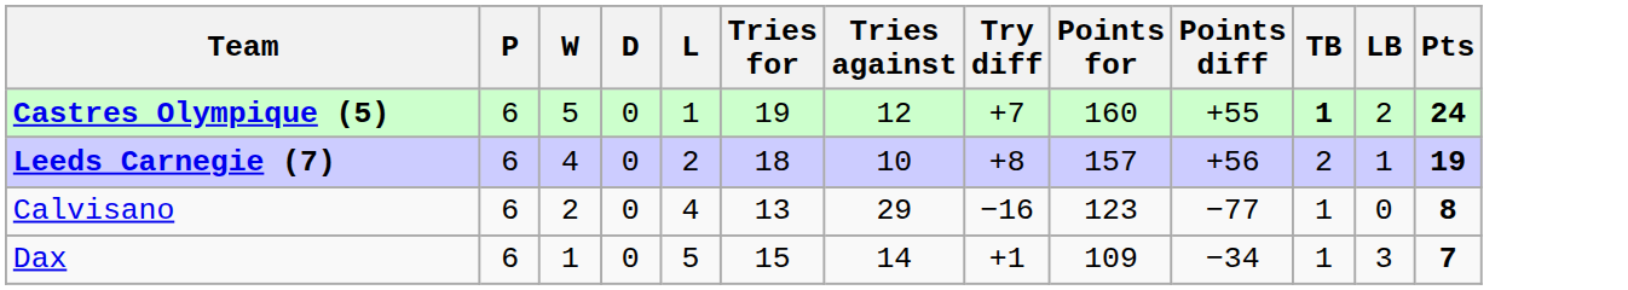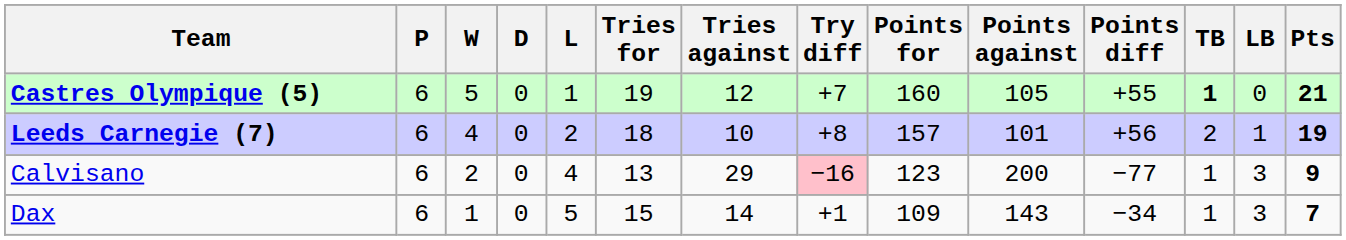 <table class="wikitable" style="text-align: center;">
 <tr>
 <th width="200">Team</th>
 <th width="20">P</th>
 <th width="20">W</th>
 <th width="20">D</th>
 <th width="20">L</th>
 <th width="20">Tries for</th>
 <th width="20">Tries against</th>
 <th width="20">Try diff</th>
 <th width="20">Points for</th>
+<th width="20">Points against</th>
 <th width="25">Points diff</th>
 <th width="20">TB</th>
 <th width="20">LB</th>
 <th width="20">Pts</th>
 </tr>
 <tr bgcolor="#ccffcc">
 <td align="left"> <strong><a href='#'>Castres Olympique</a> (5)</strong></td>
 <td>6</td>
 <td>5</td>
 <td>0</td>
 <td>1</td>
 <td>19</td>
 <td>12</td>
 <td>+7</td>
 <td>160</td>
+<td>105</td>
 <td>+55</td>
 <td><strong>1</strong></td>
-<td>2</td>
-<td><strong>24</strong></td>
+<td>0</td>
+<td><strong>21</strong></td>
 </tr>
 <tr bgcolor="#ccccff">
 <td align="left"> <strong><a href='#'>Leeds Carnegie</a> (7)</strong></td>
 <td>6</td>
 <td>4</td>
 <td>0</td>
 <td>2</td>
 <td>18</td>
 <td>10</td>
 <td>+8</td>
 <td>157</td>
+<td>101</td>
 <td>+56</td>
 <td>2</td>
 <td>1</td>
 <td><strong>19</strong></td>
 </tr>
 <tr>
 <td align="left"> <a href='#'>Calvisano</a></td>
 <td>6</td>
 <td>2</td>
 <td>0</td>
 <td>4</td>
 <td>13</td>
 <td>29</td>
-<td>−16</td>
+<td style="background: pink;">−16</td>
 <td>123</td>
+<td>200</td>
 <td>−77</td>
 <td>1</td>
-<td>0</td>
-<td><strong>8</strong></td>
+<td>3</td>
+<td><strong>9</strong></td>
 </tr>
 <tr>
 <td align="left"> <a href='#'>Dax</a></td>
 <td>6</td>
 <td>1</td>
 <td>0</td>
 <td>5</td>
 <td>15</td>
 <td>14</td>
 <td>+1</td>
 <td>109</td>
+<td>143</td>
 <td>−34</td>
 <td>1</td>
 <td>3</td>
 <td><strong>7</strong></td>
 </tr>
 </table>
